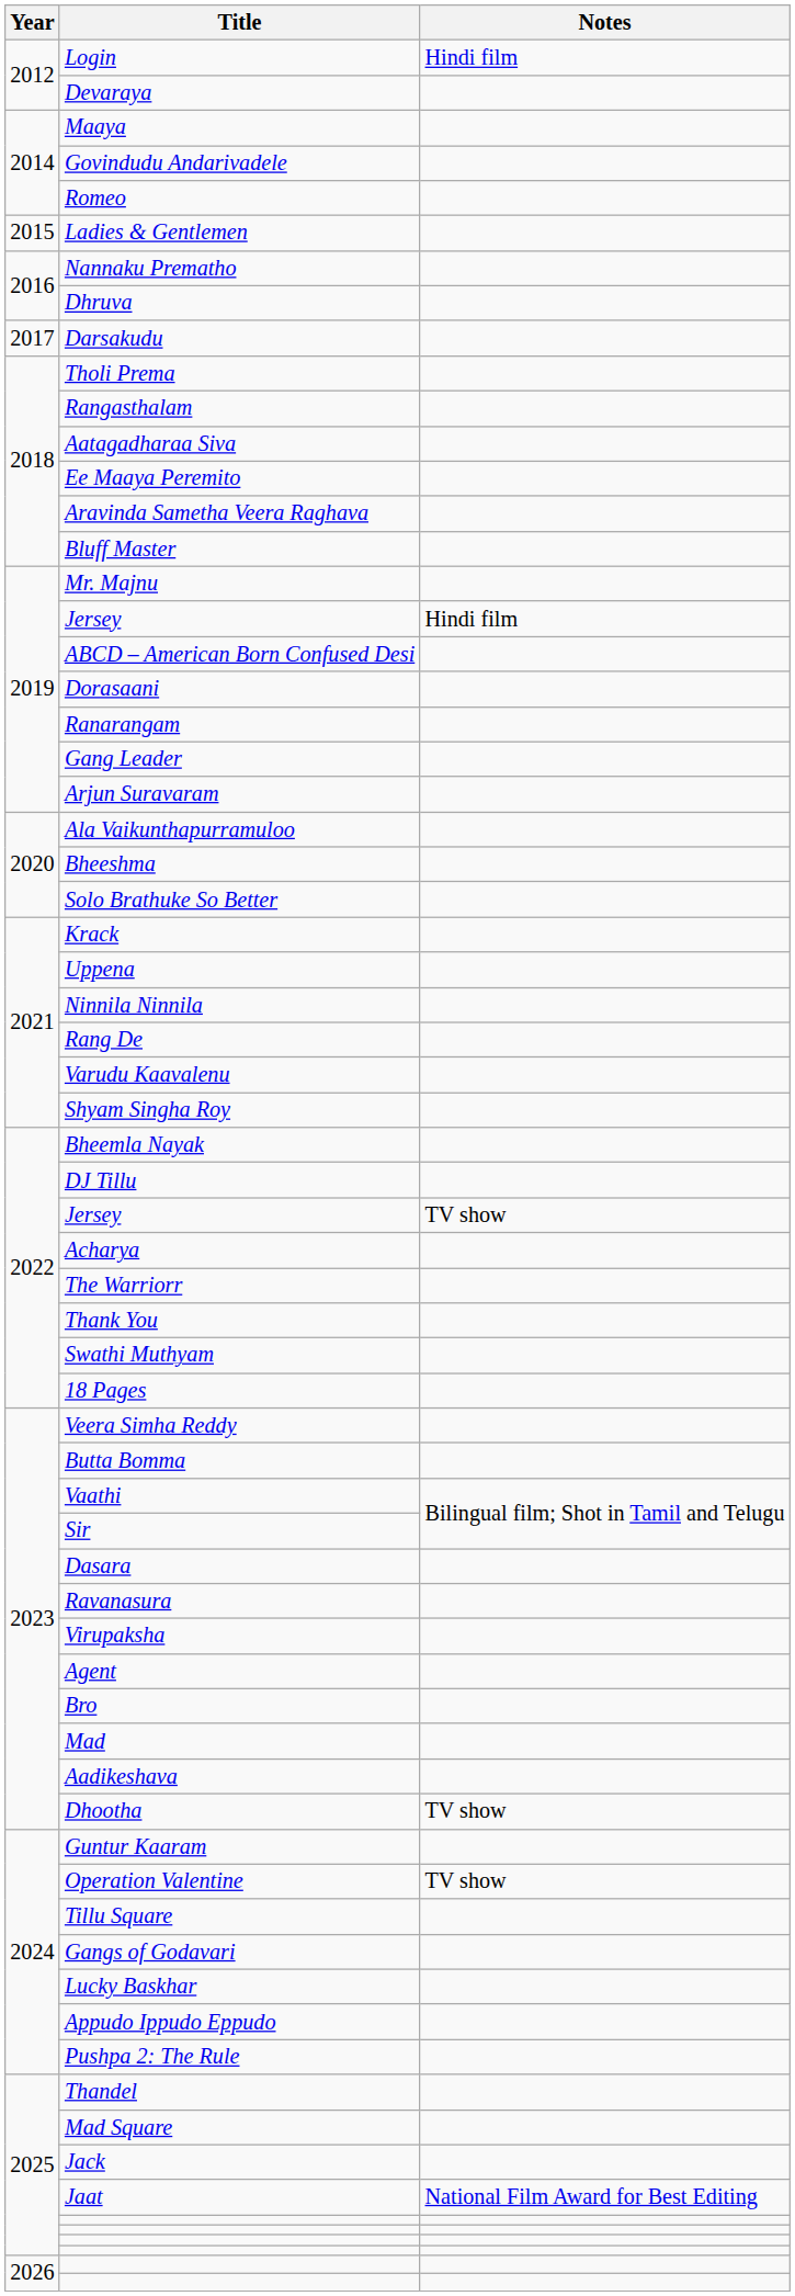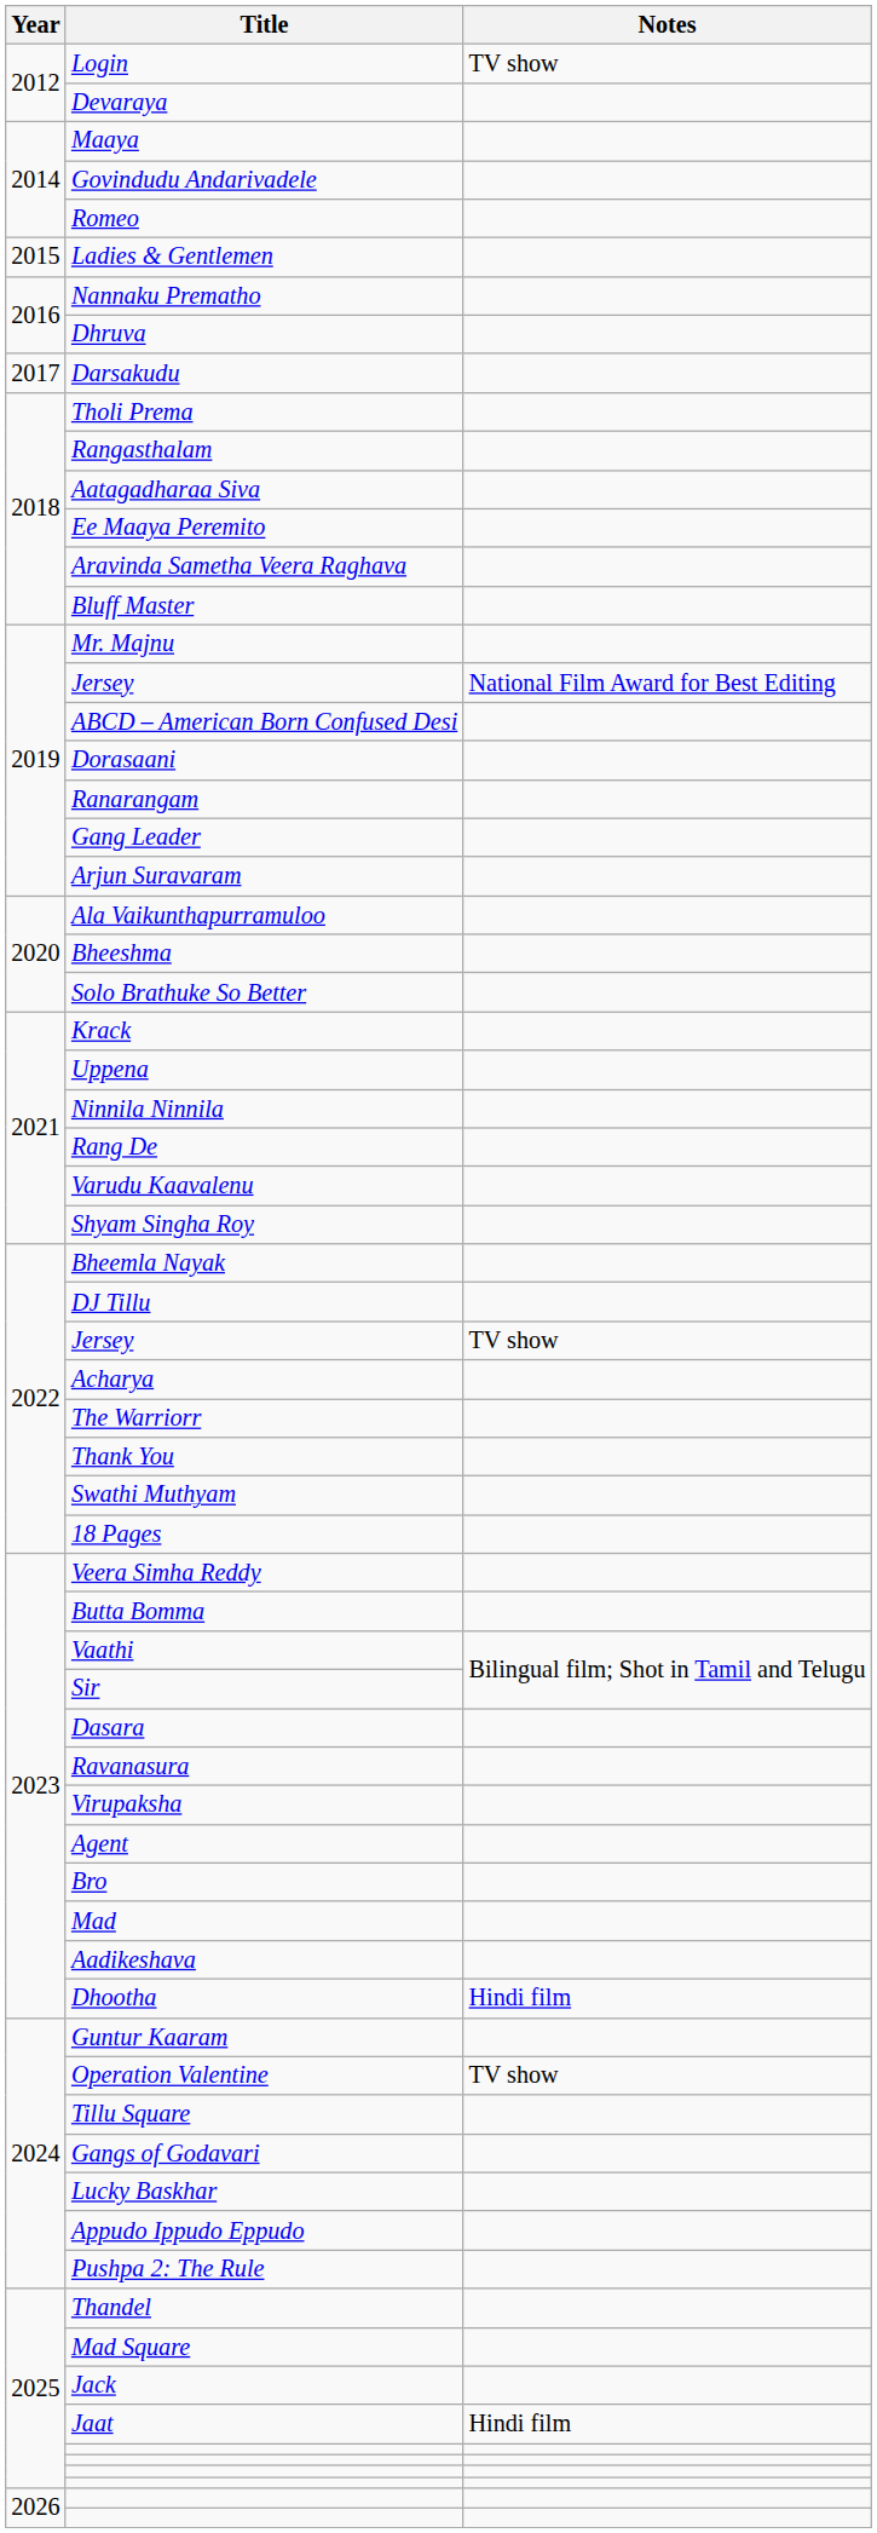 <table class="wikitable">
 <tr>
 <th>Year</th>
 <th>Title</th>
 <th>Notes</th>
 </tr>
 <tr>
 <td rowspan="2">2012</td>
 <td><em><a href='#'>Login</a></em></td>
-<td><a href='#'>Hindi film</a></td>
+<td>TV show</td>
 </tr>
 <tr>
 <td><em><a href='#'>Devaraya</a></em></td>
 <td></td>
 </tr>
 <tr>
 <td rowspan="3">2014</td>
 <td><em><a href='#'>Maaya</a></em></td>
 <td></td>
 </tr>
 <tr>
 <td><em><a href='#'>Govindudu Andarivadele</a></em></td>
 <td></td>
 </tr>
 <tr>
 <td><em><a href='#'>Romeo</a></em></td>
 <td></td>
 </tr>
 <tr>
 <td>2015</td>
 <td><em><a href='#'>Ladies & Gentlemen</a></em></td>
 <td></td>
 </tr>
 <tr>
 <td rowspan="2">2016</td>
 <td><em><a href='#'>Nannaku Prematho</a></em></td>
 <td></td>
 </tr>
 <tr>
 <td><em><a href='#'>Dhruva</a></em></td>
 <td></td>
 </tr>
 <tr>
 <td>2017</td>
 <td><em><a href='#'>Darsakudu</a></em></td>
 <td></td>
 </tr>
 <tr>
 <td rowspan="6">2018</td>
 <td><em><a href='#'>Tholi Prema</a></em></td>
 <td></td>
 </tr>
 <tr>
 <td><em><a href='#'>Rangasthalam</a></em></td>
 <td></td>
 </tr>
 <tr>
 <td><em><a href='#'>Aatagadharaa Siva</a></em></td>
 <td></td>
 </tr>
 <tr>
 <td><em><a href='#'>Ee Maaya Peremito</a></em></td>
 <td></td>
 </tr>
 <tr>
 <td><em><a href='#'>Aravinda Sametha Veera Raghava</a></em></td>
 <td></td>
 </tr>
 <tr>
 <td><em><a href='#'>Bluff Master</a></em></td>
 <td></td>
 </tr>
 <tr>
 <td rowspan="7">2019</td>
 <td><em><a href='#'>Mr. Majnu</a></em></td>
 <td></td>
 </tr>
 <tr>
 <td><em><a href='#'>Jersey</a></em></td>
-<td>Hindi film</td>
+<td><a href='#'>National Film Award for Best Editing</a></td>
 </tr>
 <tr>
 <td><em><a href='#'>ABCD – American Born Confused Desi</a></em></td>
 <td></td>
 </tr>
 <tr>
 <td><em><a href='#'>Dorasaani</a></em></td>
 <td></td>
 </tr>
 <tr>
 <td><em><a href='#'>Ranarangam</a></em></td>
 <td></td>
 </tr>
 <tr>
 <td><em><a href='#'>Gang Leader</a></em></td>
 <td></td>
 </tr>
 <tr>
 <td><em><a href='#'>Arjun Suravaram</a></em></td>
 <td></td>
 </tr>
 <tr>
 <td rowspan="3">2020</td>
 <td><em><a href='#'>Ala Vaikunthapurramuloo</a></em></td>
 <td></td>
 </tr>
 <tr>
 <td><em><a href='#'>Bheeshma</a></em></td>
 <td></td>
 </tr>
 <tr>
 <td><em><a href='#'>Solo Brathuke So Better</a></em></td>
 <td></td>
 </tr>
 <tr>
 <td rowspan="6">2021</td>
 <td><em><a href='#'>Krack</a></em></td>
 <td></td>
 </tr>
 <tr>
 <td><em><a href='#'>Uppena</a></em></td>
 <td></td>
 </tr>
 <tr>
 <td><em><a href='#'>Ninnila Ninnila</a></em></td>
 <td></td>
 </tr>
 <tr>
 <td><em><a href='#'>Rang De</a></em></td>
 <td></td>
 </tr>
 <tr>
 <td><em><a href='#'>Varudu Kaavalenu</a></em></td>
 <td></td>
 </tr>
 <tr>
 <td><em><a href='#'>Shyam Singha Roy</a></em></td>
 <td></td>
 </tr>
 <tr>
 <td rowspan="8">2022</td>
 <td><em><a href='#'>Bheemla Nayak</a></em></td>
 <td></td>
 </tr>
 <tr>
 <td><em><a href='#'>DJ Tillu</a></em></td>
 <td></td>
 </tr>
 <tr>
 <td><em><a href='#'>Jersey</a></em></td>
 <td>TV show</td>
 </tr>
 <tr>
 <td><em><a href='#'>Acharya</a></em></td>
 <td></td>
 </tr>
 <tr>
 <td><em><a href='#'>The Warriorr</a></em></td>
 <td></td>
 </tr>
 <tr>
 <td><em><a href='#'>Thank You</a></em></td>
 <td></td>
 </tr>
 <tr>
 <td><em><a href='#'>Swathi Muthyam</a></em></td>
 <td></td>
 </tr>
 <tr>
 <td><em><a href='#'>18 Pages</a></em></td>
 <td></td>
 </tr>
 <tr>
 <td rowspan="12">2023</td>
 <td><em><a href='#'>Veera Simha Reddy</a></em></td>
 <td></td>
 </tr>
 <tr>
 <td><em><a href='#'>Butta Bomma</a></em></td>
 <td></td>
 </tr>
 <tr>
 <td><em><a href='#'>Vaathi</a></em></td>
 <td rowspan="2">Bilingual film; Shot in <a href='#'>Tamil</a> and Telugu</td>
 </tr>
 <tr>
 <td><em><a href='#'>Sir</a></em></td>
 </tr>
 <tr>
 <td><em><a href='#'>Dasara</a></em></td>
 <td></td>
 </tr>
 <tr>
 <td><em><a href='#'>Ravanasura</a></em></td>
 <td></td>
 </tr>
 <tr>
 <td><a href='#'><em>Virupaksha</em></a></td>
 <td></td>
 </tr>
 <tr>
 <td><em><a href='#'>Agent</a></em></td>
 <td></td>
 </tr>
 <tr>
 <td><em><a href='#'>Bro</a></em></td>
 <td></td>
 </tr>
 <tr>
 <td><em><a href='#'>Mad</a></em></td>
 <td></td>
 </tr>
 <tr>
 <td><em><a href='#'>Aadikeshava</a></em></td>
 <td></td>
 </tr>
 <tr>
 <td><em><a href='#'>Dhootha</a></em></td>
-<td>TV show</td>
+<td><a href='#'>Hindi film</a></td>
 </tr>
 <tr>
 <td rowspan="7">2024</td>
 <td><em><a href='#'>Guntur Kaaram</a></em></td>
 <td></td>
 </tr>
 <tr>
 <td><em><a href='#'>Operation Valentine</a></em></td>
 <td>TV show</td>
 </tr>
 <tr>
 <td><em><a href='#'>Tillu Square</a></em></td>
 <td></td>
 </tr>
 <tr>
 <td><em><a href='#'>Gangs of Godavari</a></em></td>
 <td></td>
 </tr>
 <tr>
 <td><em><a href='#'>Lucky Baskhar</a></em></td>
 <td></td>
 </tr>
 <tr>
 <td><em><a href='#'>Appudo Ippudo Eppudo</a></em></td>
 <td></td>
 </tr>
 <tr>
 <td><em><a href='#'>Pushpa 2: The Rule</a></em></td>
 <td></td>
 </tr>
 <tr>
 <td rowspan="8">2025</td>
 <td><em><a href='#'>Thandel</a></em></td>
 <td></td>
 </tr>
 <tr>
 <td><em><a href='#'>Mad Square</a></em></td>
 <td></td>
 </tr>
 <tr>
 <td><em><a href='#'>Jack</a></em></td>
 <td></td>
 </tr>
 <tr>
 <td><em><a href='#'>Jaat</a></em></td>
-<td><a href='#'>National Film Award for Best Editing</a></td>
+<td>Hindi film</td>
 </tr>
 <tr>
 <td></td>
 <td></td>
 </tr>
 <tr>
 <td></td>
 <td></td>
 </tr>
 <tr>
 <td></td>
 <td></td>
 </tr>
 <tr>
 <td></td>
 <td></td>
 </tr>
 <tr>
 <td rowspan="2">2026</td>
 <td></td>
 <td></td>
 </tr>
 <tr>
 <td></td>
 <td></td>
 </tr>
 <tr>
 </tr>
 </table>
